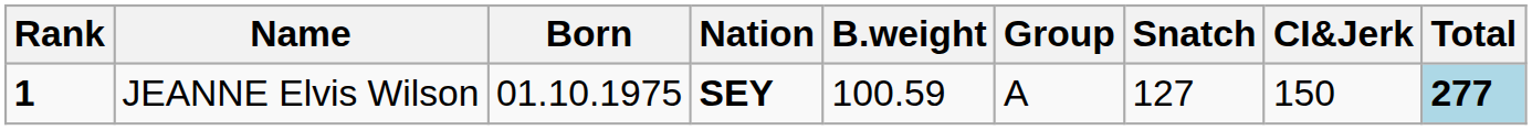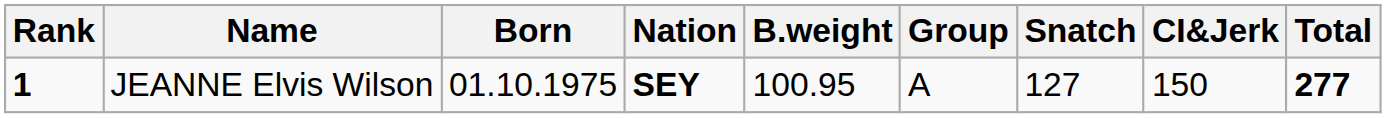 <table class="wikitable">
 <tr>
 <th>Rank</th>
 <th>Name</th>
 <th>Born</th>
 <th>Nation</th>
 <th>B.weight</th>
 <th>Group</th>
 <th>Snatch</th>
 <th>CI&Jerk</th>
 <th>Total</th>
 </tr>
 <tr>
 <td><strong>1</strong></td>
 <td>JEANNE Elvis Wilson</td>
 <td>01.10.1975</td>
 <td><strong>SEY</strong></td>
-<td>100.59</td>
+<td>100.95</td>
 <td>A</td>
 <td>127</td>
 <td>150</td>
-<td style="background: lightblue;"><strong>277</strong></td>
+<td><strong>277</strong></td>
 </tr>
 </table>
